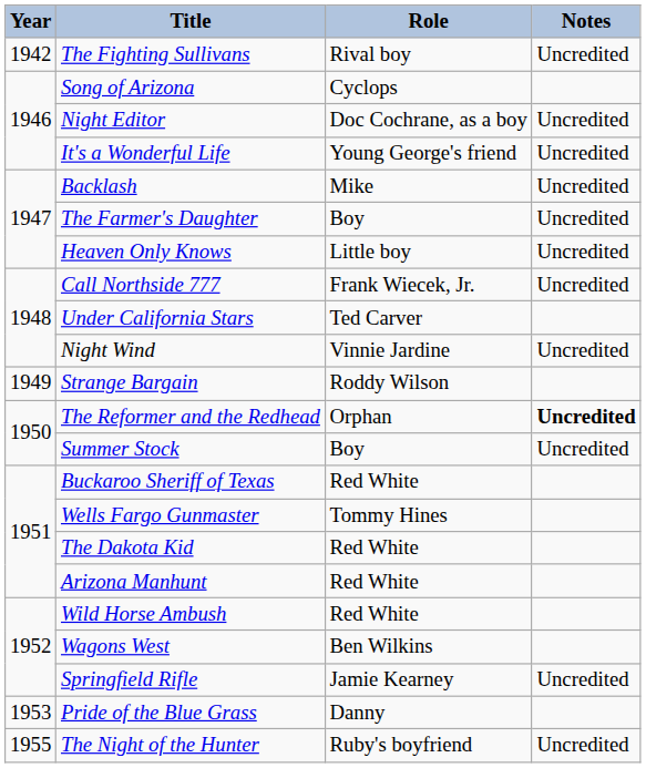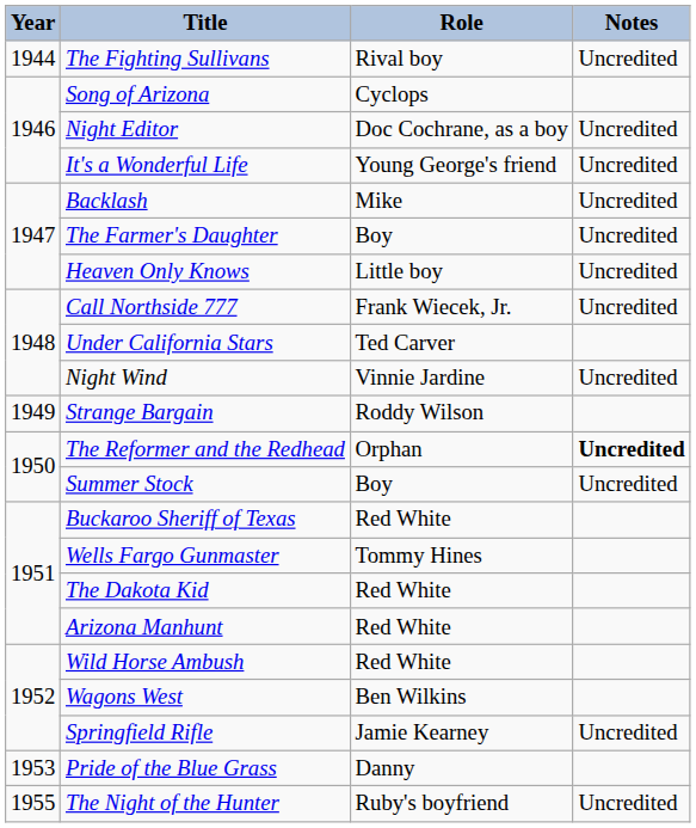 <table class="wikitable">
 <tr>
 <th style="background:#B0C4DE;">Year</th>
 <th style="background:#B0C4DE;">Title</th>
 <th style="background:#B0C4DE;">Role</th>
 <th style="background:#B0C4DE;">Notes</th>
 </tr>
 <tr>
-<td>1942</td>
+<td>1944</td>
 <td><em><a href='#'>The Fighting Sullivans</a></em></td>
 <td>Rival boy</td>
 <td>Uncredited</td>
 </tr>
 <tr>
 <td rowspan=3>1946</td>
 <td><em><a href='#'>Song of Arizona</a></em></td>
 <td>Cyclops</td>
 <td></td>
 </tr>
 <tr>
 <td><em><a href='#'>Night Editor</a></em></td>
 <td>Doc Cochrane, as a boy</td>
 <td>Uncredited</td>
 </tr>
 <tr>
 <td><em><a href='#'>It's a Wonderful Life</a></em></td>
 <td>Young George's friend</td>
 <td>Uncredited</td>
 </tr>
 <tr>
 <td rowspan=3>1947</td>
 <td><em><a href='#'>Backlash</a></em></td>
 <td>Mike</td>
 <td>Uncredited</td>
 </tr>
 <tr>
 <td><em><a href='#'>The Farmer's Daughter</a></em></td>
 <td>Boy</td>
 <td>Uncredited</td>
 </tr>
 <tr>
 <td><em><a href='#'>Heaven Only Knows</a></em></td>
 <td>Little boy</td>
 <td>Uncredited</td>
 </tr>
 <tr>
 <td rowspan=3>1948</td>
 <td><em><a href='#'>Call Northside 777</a></em></td>
 <td>Frank Wiecek, Jr.</td>
 <td>Uncredited</td>
 </tr>
 <tr>
 <td><em><a href='#'>Under California Stars</a></em></td>
 <td>Ted Carver</td>
 <td></td>
 </tr>
 <tr>
 <td><em>Night Wind</em></td>
 <td>Vinnie Jardine</td>
 <td>Uncredited</td>
 </tr>
 <tr>
 <td>1949</td>
 <td><em><a href='#'>Strange Bargain</a></em></td>
 <td>Roddy Wilson</td>
 <td></td>
 </tr>
 <tr>
 <td rowspan=2>1950</td>
 <td><em><a href='#'>The Reformer and the Redhead</a></em></td>
 <td>Orphan</td>
 <td><strong>Uncredited</strong></td>
 </tr>
 <tr>
 <td><em><a href='#'>Summer Stock</a></em></td>
 <td>Boy</td>
 <td>Uncredited</td>
 </tr>
 <tr>
 <td rowspan=4>1951</td>
 <td><em><a href='#'>Buckaroo Sheriff of Texas</a></em></td>
 <td>Red White</td>
 <td></td>
 </tr>
 <tr>
 <td><em><a href='#'>Wells Fargo Gunmaster</a></em></td>
 <td>Tommy Hines</td>
 <td></td>
 </tr>
 <tr>
 <td><em><a href='#'>The Dakota Kid</a></em></td>
 <td>Red White</td>
 <td></td>
 </tr>
 <tr>
 <td><em><a href='#'>Arizona Manhunt</a></em></td>
 <td>Red White</td>
 <td></td>
 </tr>
 <tr>
 <td rowspan=3>1952</td>
 <td><em><a href='#'>Wild Horse Ambush</a></em></td>
 <td>Red White</td>
 <td></td>
 </tr>
 <tr>
 <td><em><a href='#'>Wagons West</a></em></td>
 <td>Ben Wilkins</td>
 <td></td>
 </tr>
 <tr>
 <td><em><a href='#'>Springfield Rifle</a></em></td>
 <td>Jamie Kearney</td>
 <td>Uncredited</td>
 </tr>
 <tr>
 <td>1953</td>
 <td><em><a href='#'>Pride of the Blue Grass</a></em></td>
 <td>Danny</td>
 <td></td>
 </tr>
 <tr>
 <td>1955</td>
 <td><em><a href='#'>The Night of the Hunter</a></em></td>
 <td>Ruby's boyfriend</td>
 <td>Uncredited</td>
 </tr>
 </table>
